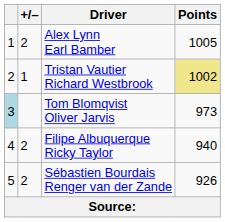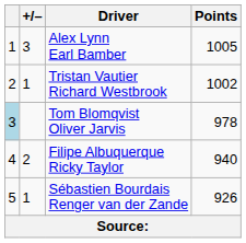 <table class="wikitable" style="font-size: 95%;">
 <tr>
 <th scope="col"></th>
 <th scope="col">+/–</th>
 <th scope="col">Driver</th>
 <th scope="col">Points</th>
 </tr>
 <tr>
 <td align=center>1</td>
-<td align="left"> 2</td>
+<td align="left"> 3</td>
 <td> <a href='#'>Alex Lynn</a><br> <a href='#'>Earl Bamber</a></td>
 <td align=right>1005</td>
 </tr>
 <tr>
 <td align=center>2</td>
 <td align="left"> 1</td>
 <td> <a href='#'>Tristan Vautier</a><br> <a href='#'>Richard Westbrook</a></td>
-<td align=right style="background: khaki;">1002</td>
+<td align=right>1002</td>
 </tr>
 <tr>
 <td align=center style="background: lightblue;">3</td>
 <td align="left"></td>
 <td> <a href='#'>Tom Blomqvist</a><br> <a href='#'>Oliver Jarvis</a></td>
-<td align=right>973</td>
+<td align=right>978</td>
 </tr>
 <tr>
 <td align=center>4</td>
 <td align="left"> 2</td>
 <td> <a href='#'>Filipe Albuquerque</a><br> <a href='#'>Ricky Taylor</a></td>
 <td align=right>940</td>
 </tr>
 <tr>
 <td align=center>5</td>
-<td align="left"> 2</td>
+<td align="left"> 1</td>
 <td> <a href='#'>Sébastien Bourdais</a><br> <a href='#'>Renger van der Zande</a></td>
 <td align=right>926</td>
 </tr>
 <tr>
 <th colspan=5>Source:</th>
 </tr>
 </table>
